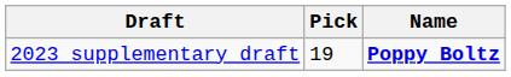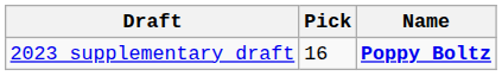 <table class="wikitable plainrowheaders">
 <tr>
 <th scope="col"><strong>Draft</strong></th>
 <th scope="col"><strong>Pick</strong></th>
 <th scope="col"><strong>Name</strong></th>
 </tr>
 <tr>
 <th style="font-weight: normal; background: #F9F9F9; text-align: left;"><a href='#'>2023 supplementary draft</a></th>
-<td>19</td>
+<td>16</td>
 <td><strong><a href='#'>Poppy Boltz</a></strong></td>
 </tr>
 </table>
